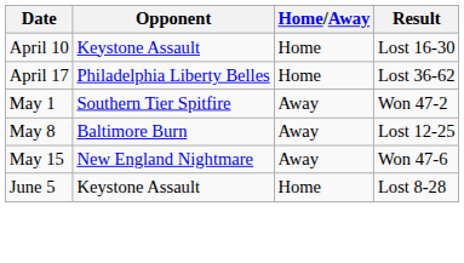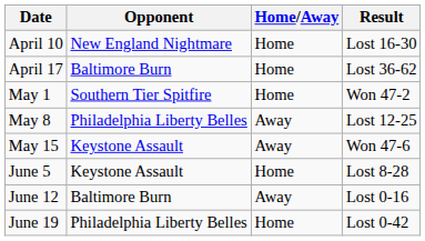 <table class="wikitable">
 <tr>
 <th>Date</th>
 <th>Opponent</th>
 <th><a href='#'>Home</a>/<a href='#'>Away</a></th>
 <th>Result</th>
 </tr>
 <tr>
 <td>April 10</td>
-<td><a href='#'>Keystone Assault</a></td>
+<td><a href='#'>New England Nightmare</a></td>
 <td>Home</td>
 <td>Lost 16-30</td>
 </tr>
 <tr>
 <td>April 17</td>
-<td><a href='#'>Philadelphia Liberty Belles</a></td>
+<td><a href='#'>Baltimore Burn</a></td>
 <td>Home</td>
 <td>Lost 36-62</td>
 </tr>
 <tr>
 <td>May 1</td>
 <td><a href='#'>Southern Tier Spitfire</a></td>
-<td>Away</td>
+<td>Home</td>
 <td>Won 47-2</td>
 </tr>
 <tr>
 <td>May 8</td>
-<td><a href='#'>Baltimore Burn</a></td>
+<td><a href='#'>Philadelphia Liberty Belles</a></td>
 <td>Away</td>
 <td>Lost 12-25</td>
 </tr>
 <tr>
 <td>May 15</td>
-<td><a href='#'>New England Nightmare</a></td>
+<td><a href='#'>Keystone Assault</a></td>
 <td>Away</td>
 <td>Won 47-6</td>
 </tr>
 <tr>
 <td>June 5</td>
 <td>Keystone Assault</td>
 <td>Home</td>
 <td>Lost 8-28</td>
 </tr>
+<tr>
+<td>June 12</td>
+<td>Baltimore Burn</td>
+<td>Away</td>
+<td>Lost 0-16</td>
+</tr>
+<tr>
+<td>June 19</td>
+<td>Philadelphia Liberty Belles</td>
+<td>Home</td>
+<td>Lost 0-42</td>
+</tr>
 </table>
